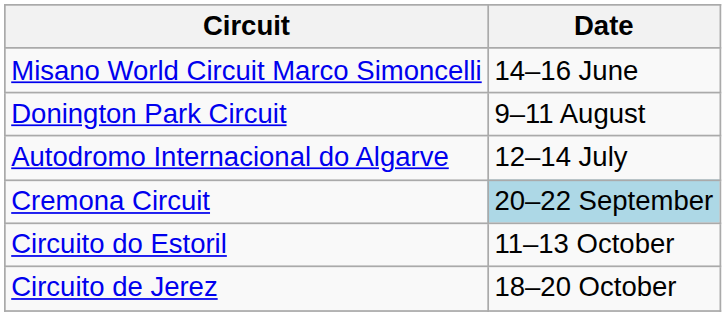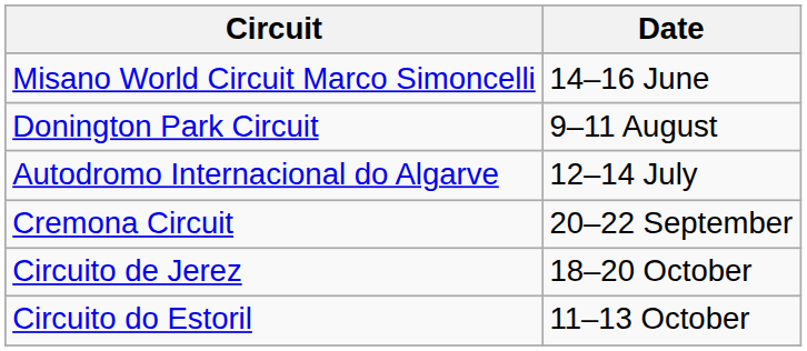 <table class="wikitable">
 <tr>
 <th>Circuit</th>
 <th>Date</th>
 </tr>
 <tr>
 <td> <a href='#'>Misano World Circuit Marco Simoncelli</a></td>
 <td>14–16 June</td>
 </tr>
 <tr>
 <td> <a href='#'>Donington Park Circuit</a></td>
 <td>9–11 August</td>
 </tr>
 <tr>
 <td> <a href='#'>Autodromo Internacional do Algarve</a></td>
 <td>12–14 July</td>
 </tr>
 <tr>
 <td> <a href='#'>Cremona Circuit</a></td>
-<td style="background: lightblue;">20–22 September</td>
+<td>20–22 September</td>
+</tr>
+<tr>
+<td> <a href='#'>Circuito de Jerez</a></td>
+<td>18–20 October</td>
 </tr>
 <tr>
 <td> <a href='#'>Circuito do Estoril</a></td>
 <td>11–13 October</td>
 </tr>
-<tr>
-<td> <a href='#'>Circuito de Jerez</a></td>
-<td>18–20 October</td>
-</tr>
 </table>
